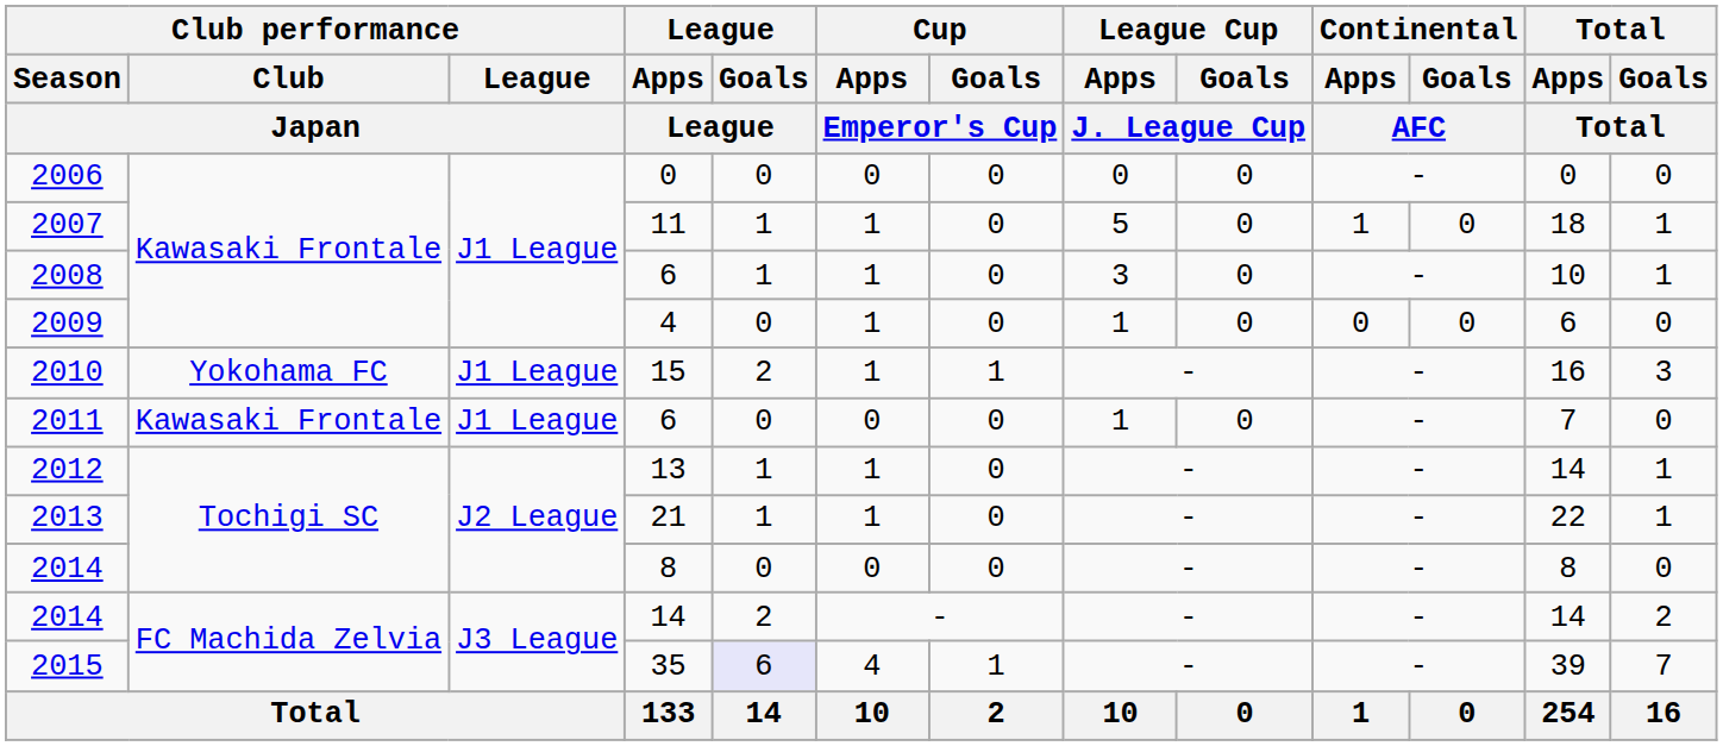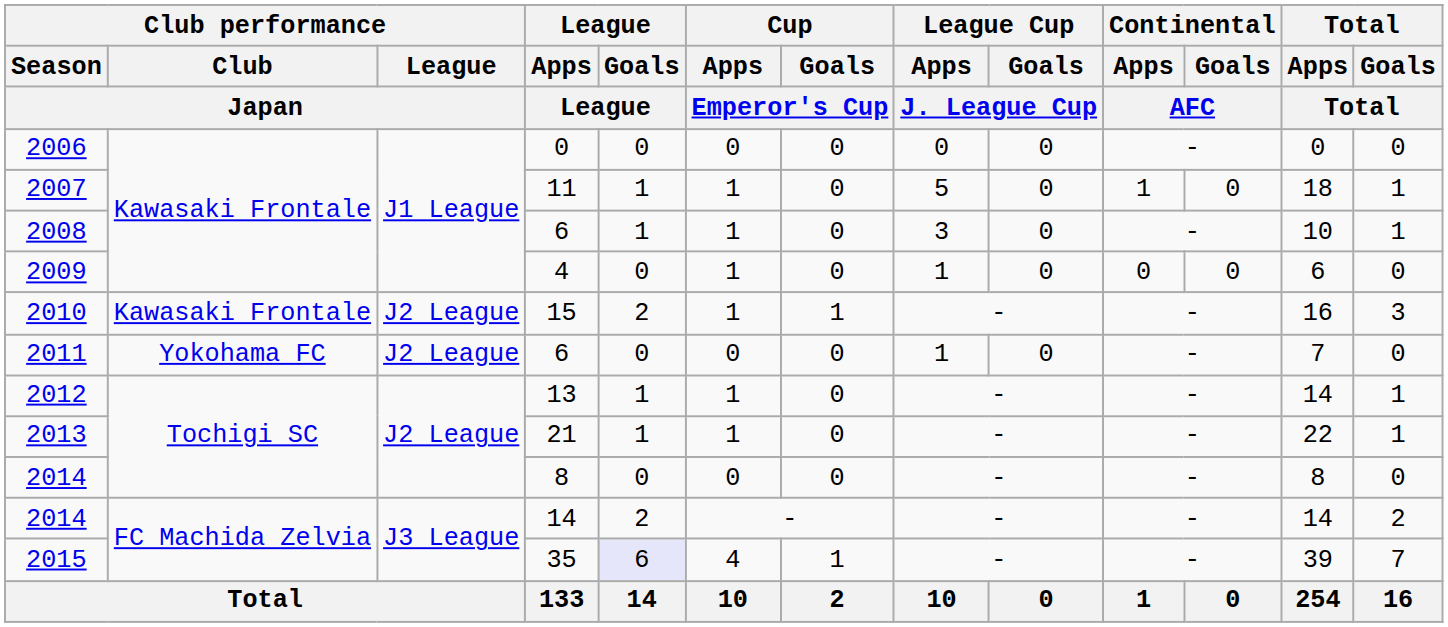 <table class="wikitable" style="text-align:center;">
 <tr>
 <th colspan=3>Club performance</th>
 <th colspan=2>League</th>
 <th colspan=2>Cup</th>
 <th colspan=2>League Cup</th>
 <th colspan=2>Continental</th>
 <th colspan=2>Total</th>
 </tr>
 <tr>
 <th>Season</th>
 <th>Club</th>
 <th>League</th>
 <th>Apps</th>
 <th>Goals</th>
 <th>Apps</th>
 <th>Goals</th>
 <th>Apps</th>
 <th>Goals</th>
 <th>Apps</th>
 <th>Goals</th>
 <th>Apps</th>
 <th>Goals</th>
 </tr>
 <tr>
 <th colspan=3>Japan</th>
 <th colspan=2>League</th>
 <th colspan=2><a href='#'>Emperor's Cup</a></th>
 <th colspan=2><a href='#'>J. League Cup</a></th>
 <th colspan=2><a href='#'>AFC</a></th>
 <th colspan=2>Total</th>
 </tr>
 <tr>
 <td><a href='#'>2006</a></td>
 <td rowspan="4"><a href='#'>Kawasaki Frontale</a></td>
 <td rowspan="4"><a href='#'>J1 League</a></td>
 <td>0</td>
 <td>0</td>
 <td>0</td>
 <td>0</td>
 <td>0</td>
 <td>0</td>
 <td colspan="2">-</td>
 <td>0</td>
 <td>0</td>
 </tr>
 <tr>
 <td><a href='#'>2007</a></td>
 <td>11</td>
 <td>1</td>
 <td>1</td>
 <td>0</td>
 <td>5</td>
 <td>0</td>
 <td>1</td>
 <td>0</td>
 <td>18</td>
 <td>1</td>
 </tr>
 <tr>
 <td><a href='#'>2008</a></td>
 <td>6</td>
 <td>1</td>
 <td>1</td>
 <td>0</td>
 <td>3</td>
 <td>0</td>
 <td colspan="2">-</td>
 <td>10</td>
 <td>1</td>
 </tr>
 <tr>
 <td><a href='#'>2009</a></td>
 <td>4</td>
 <td>0</td>
 <td>1</td>
 <td>0</td>
 <td>1</td>
 <td>0</td>
 <td>0</td>
 <td>0</td>
 <td>6</td>
 <td>0</td>
 </tr>
 <tr>
 <td><a href='#'>2010</a></td>
-<td><a href='#'>Yokohama FC</a></td>
-<td><a href='#'>J1 League</a></td>
+<td><a href='#'>Kawasaki Frontale</a></td>
+<td><a href='#'>J2 League</a></td>
 <td>15</td>
 <td>2</td>
 <td>1</td>
 <td>1</td>
 <td colspan="2">-</td>
 <td colspan="2">-</td>
 <td>16</td>
 <td>3</td>
 </tr>
 <tr>
 <td><a href='#'>2011</a></td>
-<td><a href='#'>Kawasaki Frontale</a></td>
-<td><a href='#'>J1 League</a></td>
+<td><a href='#'>Yokohama FC</a></td>
+<td><a href='#'>J2 League</a></td>
 <td>6</td>
 <td>0</td>
 <td>0</td>
 <td>0</td>
 <td>1</td>
 <td>0</td>
 <td colspan="2">-</td>
 <td>7</td>
 <td>0</td>
 </tr>
 <tr>
 <td><a href='#'>2012</a></td>
 <td rowspan="3"><a href='#'>Tochigi SC</a></td>
 <td rowspan="3"><a href='#'>J2 League</a></td>
 <td>13</td>
 <td>1</td>
 <td>1</td>
 <td>0</td>
 <td colspan="2">-</td>
 <td colspan="2">-</td>
 <td>14</td>
 <td>1</td>
 </tr>
 <tr>
 <td><a href='#'>2013</a></td>
 <td>21</td>
 <td>1</td>
 <td>1</td>
 <td>0</td>
 <td colspan="2">-</td>
 <td colspan="2">-</td>
 <td>22</td>
 <td>1</td>
 </tr>
 <tr>
 <td><a href='#'>2014</a></td>
 <td>8</td>
 <td>0</td>
 <td>0</td>
 <td>0</td>
 <td colspan="2">-</td>
 <td colspan="2">-</td>
 <td>8</td>
 <td>0</td>
 </tr>
 <tr>
 <td><a href='#'>2014</a></td>
 <td rowspan="2"><a href='#'>FC Machida Zelvia</a></td>
 <td rowspan="2"><a href='#'>J3 League</a></td>
 <td>14</td>
 <td>2</td>
 <td colspan="2">-</td>
 <td colspan="2">-</td>
 <td colspan="2">-</td>
 <td>14</td>
 <td>2</td>
 </tr>
 <tr>
 <td><a href='#'>2015</a></td>
 <td>35</td>
 <td style="background: lavender;">6</td>
 <td>4</td>
 <td>1</td>
 <td colspan="2">-</td>
 <td colspan="2">-</td>
 <td>39</td>
 <td>7</td>
 </tr>
 <tr>
 <th colspan=3>Total</th>
 <th>133</th>
 <th>14</th>
 <th>10</th>
 <th>2</th>
 <th>10</th>
 <th>0</th>
 <th>1</th>
 <th>0</th>
 <th>254</th>
 <th>16</th>
 </tr>
 </table>
